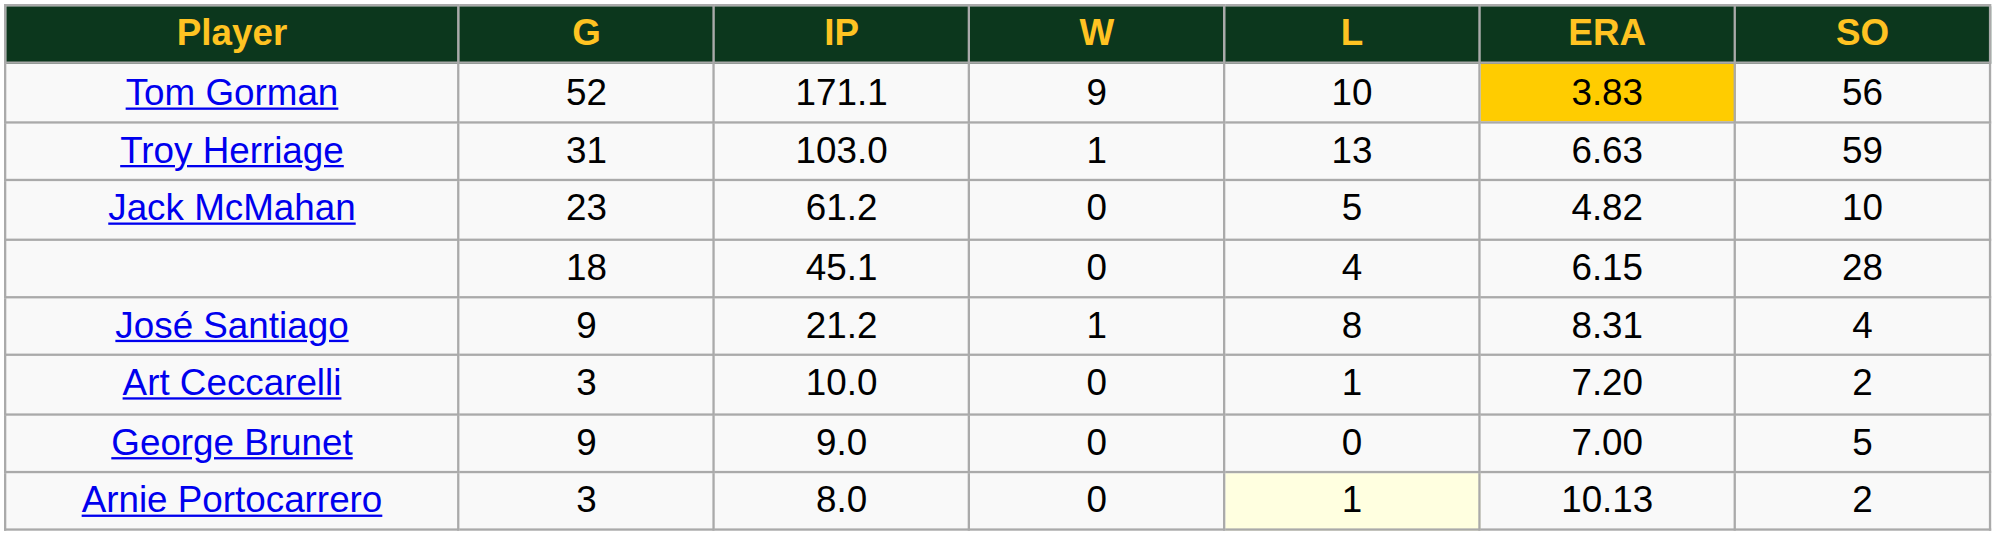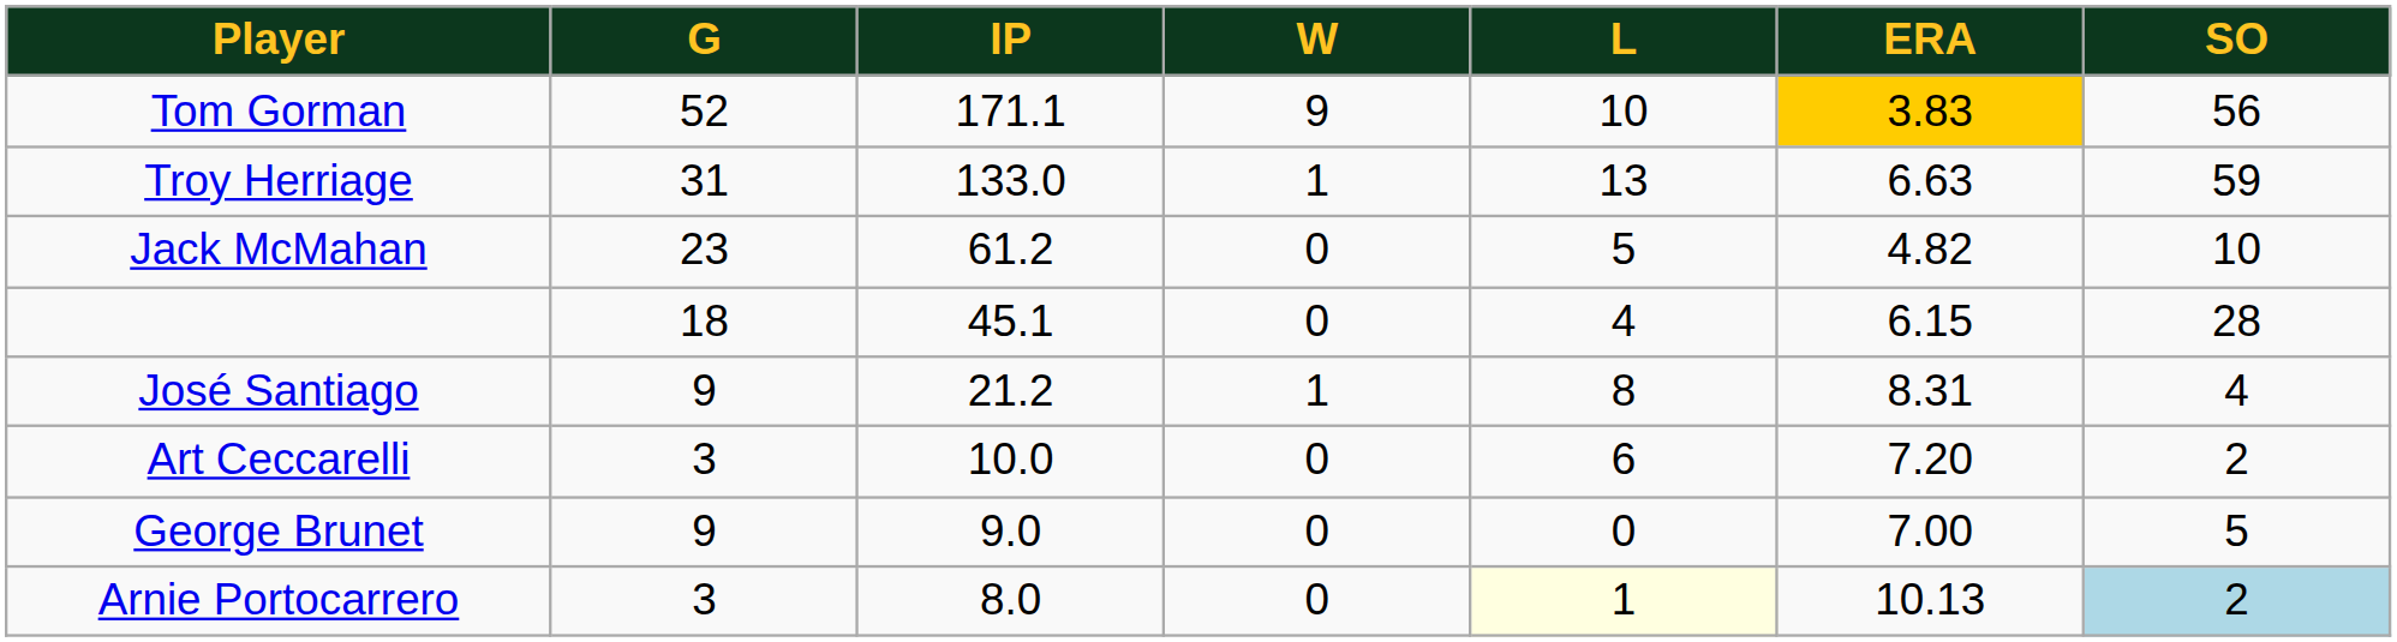 <table class="wikitable sortable">
 <tr>
 <th style="background:#0C371D;color:#ffc322;" width="16%">Player</th>
 <th style="background:#0C371D;color:#ffc322;" width="9%">G</th>
 <th style="background:#0C371D;color:#ffc322;" width="9%">IP</th>
 <th style="background:#0C371D;color:#ffc322;" width="9%">W</th>
 <th style="background:#0C371D;color:#ffc322;" width="9%">L</th>
 <th style="background:#0C371D;color:#ffc322;" width="9%">ERA</th>
 <th style="background:#0C371D;color:#ffc322;" width="9%">SO</th>
 </tr>
 <tr align="center">
 <td><a href='#'>Tom Gorman</a></td>
 <td>52</td>
 <td>171.1</td>
 <td>9</td>
 <td>10</td>
 <td bgcolor="#FFCC00">3.83</td>
 <td>56</td>
 </tr>
 <tr align="center">
 <td><a href='#'>Troy Herriage</a></td>
 <td>31</td>
-<td>103.0</td>
+<td>133.0</td>
 <td>1</td>
 <td>13</td>
 <td>6.63</td>
 <td>59</td>
 </tr>
 <tr align="center">
 <td><a href='#'>Jack McMahan</a></td>
 <td>23</td>
 <td>61.2</td>
 <td>0</td>
 <td>5</td>
 <td>4.82</td>
 <td>10</td>
 </tr>
 <tr align="center">
 <td></td>
 <td>18</td>
 <td>45.1</td>
 <td>0</td>
 <td>4</td>
 <td>6.15</td>
 <td>28</td>
 </tr>
 <tr align="center">
 <td><a href='#'>José Santiago</a></td>
 <td>9</td>
 <td>21.2</td>
 <td>1</td>
 <td>8</td>
 <td>8.31</td>
 <td>4</td>
 </tr>
 <tr align="center">
 <td><a href='#'>Art Ceccarelli</a></td>
 <td>3</td>
 <td>10.0</td>
 <td>0</td>
-<td>1</td>
+<td>6</td>
 <td>7.20</td>
 <td>2</td>
 </tr>
 <tr align="center">
 <td><a href='#'>George Brunet</a></td>
 <td>9</td>
 <td>9.0</td>
 <td>0</td>
 <td>0</td>
 <td>7.00</td>
 <td>5</td>
 </tr>
 <tr align="center">
 <td><a href='#'>Arnie Portocarrero</a></td>
 <td>3</td>
 <td>8.0</td>
 <td>0</td>
 <td style="background: lightyellow;">1</td>
 <td>10.13</td>
-<td>2</td>
+<td style="background: lightblue;">2</td>
 </tr>
 </table>
